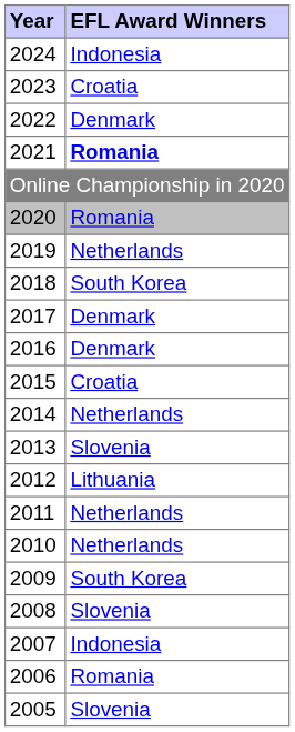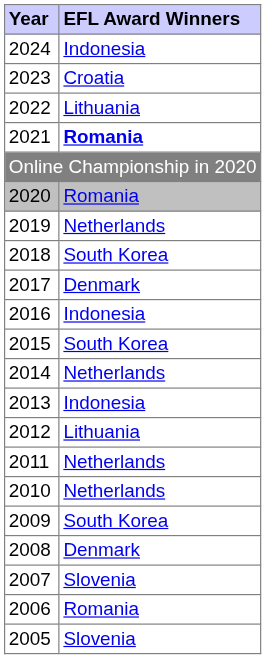 <table border=1 cellpadding=3 style="border-collapse: collapse;">
 <tr bgcolor="#ccccff">
 <td><strong>Year</strong></td>
 <td><strong>EFL Award Winners</strong></td>
 </tr>
 <tr>
 <td>2024</td>
 <td><a href='#'>Indonesia</a></td>
 </tr>
 <tr>
 <td>2023</td>
 <td><a href='#'>Croatia</a></td>
 </tr>
 <tr>
 <td>2022</td>
-<td><a href='#'>Denmark</a></td>
+<td><a href='#'>Lithuania</a></td>
 </tr>
 <tr>
 <td>2021</td>
 <td><strong><a href='#'>Romania</a></strong></td>
 </tr>
 <tr>
 <td style="background:gray; color:white;" colspan=2><span>Online Championship in 2020</span></td>
 </tr>
 <tr>
 <td style="background:silver">2020</td>
 <td style="background:silver"><a href='#'>Romania</a></td>
 </tr>
 <tr>
 <td>2019</td>
 <td><a href='#'>Netherlands</a></td>
 </tr>
 <tr>
 <td>2018</td>
 <td><a href='#'>South Korea</a></td>
 </tr>
 <tr>
 <td>2017</td>
 <td><a href='#'>Denmark</a></td>
 </tr>
 <tr>
 <td>2016</td>
-<td><a href='#'>Denmark</a></td>
+<td><a href='#'>Indonesia</a></td>
 </tr>
 <tr>
 <td>2015</td>
-<td><a href='#'>Croatia</a></td>
+<td><a href='#'>South Korea</a></td>
 </tr>
 <tr>
 <td>2014</td>
 <td><a href='#'>Netherlands</a></td>
 </tr>
 <tr>
 <td>2013</td>
-<td><a href='#'>Slovenia</a></td>
+<td><a href='#'>Indonesia</a></td>
 </tr>
 <tr>
 <td>2012</td>
 <td><a href='#'>Lithuania</a></td>
 </tr>
 <tr>
 <td>2011</td>
 <td><a href='#'>Netherlands</a></td>
 </tr>
 <tr>
 <td>2010</td>
 <td><a href='#'>Netherlands</a></td>
 </tr>
 <tr>
 <td>2009</td>
 <td><a href='#'>South Korea</a></td>
 </tr>
 <tr>
 <td>2008</td>
-<td><a href='#'>Slovenia</a></td>
+<td><a href='#'>Denmark</a></td>
 </tr>
 <tr>
 <td>2007</td>
-<td><a href='#'>Indonesia</a></td>
+<td><a href='#'>Slovenia</a></td>
 </tr>
 <tr>
 <td>2006</td>
 <td><a href='#'>Romania</a></td>
 </tr>
 <tr>
 <td>2005</td>
 <td><a href='#'>Slovenia</a></td>
 </tr>
 </table>
